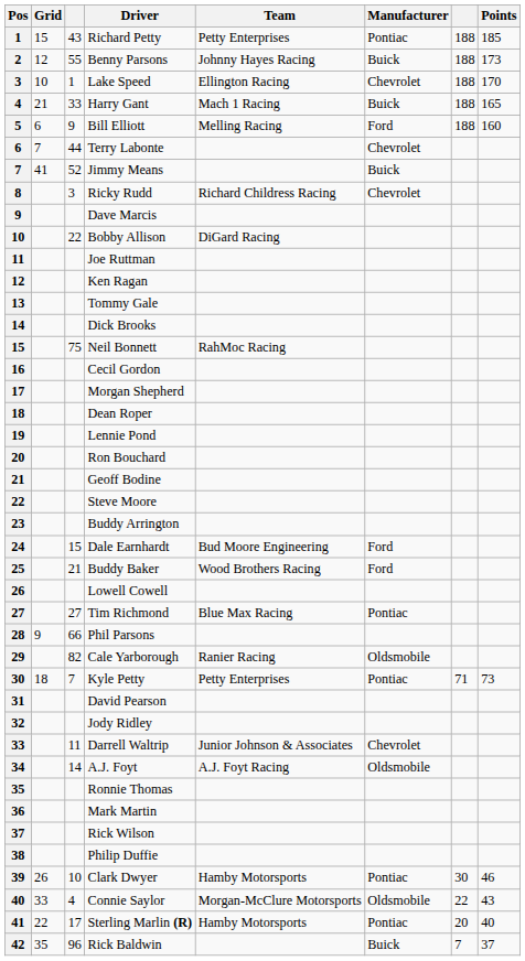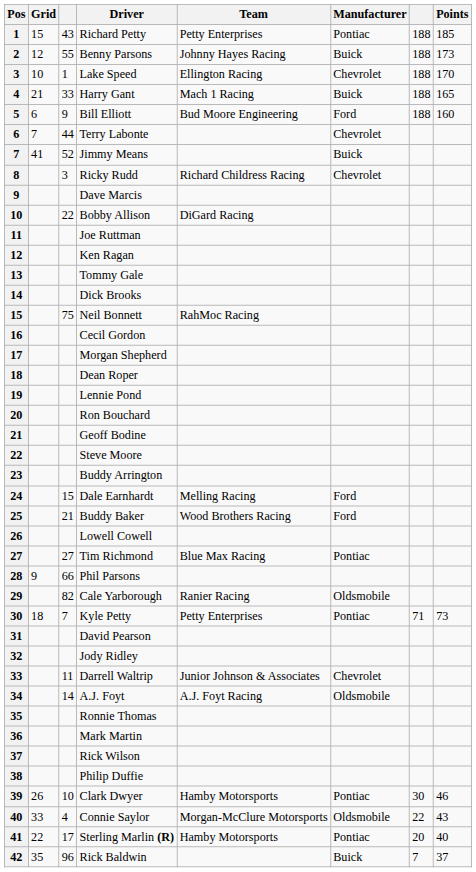 <table class="wikitable" style="font-size:95%">
 <tr>
 <th>Pos</th>
 <th>Grid</th>
 <th></th>
 <th>Driver</th>
 <th>Team</th>
 <th>Manufacturer</th>
 <th></th>
 <th>Points</th>
 </tr>
 <tr>
 <th>1</th>
 <td>15</td>
 <td>43</td>
 <td>Richard Petty</td>
 <td>Petty Enterprises</td>
 <td>Pontiac</td>
 <td>188</td>
 <td>185</td>
 </tr>
 <tr>
 <th>2</th>
 <td>12</td>
 <td>55</td>
 <td>Benny Parsons</td>
 <td>Johnny Hayes Racing</td>
 <td>Buick</td>
 <td>188</td>
 <td>173</td>
 </tr>
 <tr>
 <th>3</th>
 <td>10</td>
 <td>1</td>
 <td>Lake Speed</td>
 <td>Ellington Racing</td>
 <td>Chevrolet</td>
 <td>188</td>
 <td>170</td>
 </tr>
 <tr>
 <th>4</th>
 <td>21</td>
 <td>33</td>
 <td>Harry Gant</td>
 <td>Mach 1 Racing</td>
 <td>Buick</td>
 <td>188</td>
 <td>165</td>
 </tr>
 <tr>
 <th>5</th>
 <td>6</td>
 <td>9</td>
 <td>Bill Elliott</td>
-<td>Melling Racing</td>
+<td>Bud Moore Engineering</td>
 <td>Ford</td>
 <td>188</td>
 <td>160</td>
 </tr>
 <tr>
 <th>6</th>
 <td>7</td>
 <td>44</td>
 <td>Terry Labonte</td>
 <td></td>
 <td>Chevrolet</td>
 <td></td>
 <td></td>
 </tr>
 <tr>
 <th>7</th>
 <td>41</td>
 <td>52</td>
 <td>Jimmy Means</td>
 <td></td>
 <td>Buick</td>
 <td></td>
 <td></td>
 </tr>
 <tr>
 <th>8</th>
 <td></td>
 <td>3</td>
 <td>Ricky Rudd</td>
 <td>Richard Childress Racing</td>
 <td>Chevrolet</td>
 <td></td>
 <td></td>
 </tr>
 <tr>
 <th>9</th>
 <td></td>
 <td></td>
 <td>Dave Marcis</td>
 <td></td>
 <td></td>
 <td></td>
 <td></td>
 </tr>
 <tr>
 <th>10</th>
 <td></td>
 <td>22</td>
 <td>Bobby Allison</td>
 <td>DiGard Racing</td>
 <td></td>
 <td></td>
 <td></td>
 </tr>
 <tr>
 <th>11</th>
 <td></td>
 <td></td>
 <td>Joe Ruttman</td>
 <td></td>
 <td></td>
 <td></td>
 <td></td>
 </tr>
 <tr>
 <th>12</th>
 <td></td>
 <td></td>
 <td>Ken Ragan</td>
 <td></td>
 <td></td>
 <td></td>
 <td></td>
 </tr>
 <tr>
 <th>13</th>
 <td></td>
 <td></td>
 <td>Tommy Gale</td>
 <td></td>
 <td></td>
 <td></td>
 <td></td>
 </tr>
 <tr>
 <th>14</th>
 <td></td>
 <td></td>
 <td>Dick Brooks</td>
 <td></td>
 <td></td>
 <td></td>
 <td></td>
 </tr>
 <tr>
 <th>15</th>
 <td></td>
 <td>75</td>
 <td>Neil Bonnett</td>
 <td>RahMoc Racing</td>
 <td></td>
 <td></td>
 <td></td>
 </tr>
 <tr>
 <th>16</th>
 <td></td>
 <td></td>
 <td>Cecil Gordon</td>
 <td></td>
 <td></td>
 <td></td>
 <td></td>
 </tr>
 <tr>
 <th>17</th>
 <td></td>
 <td></td>
 <td>Morgan Shepherd</td>
 <td></td>
 <td></td>
 <td></td>
 <td></td>
 </tr>
 <tr>
 <th>18</th>
 <td></td>
 <td></td>
 <td>Dean Roper</td>
 <td></td>
 <td></td>
 <td></td>
 <td></td>
 </tr>
 <tr>
 <th>19</th>
 <td></td>
 <td></td>
 <td>Lennie Pond</td>
 <td></td>
 <td></td>
 <td></td>
 <td></td>
 </tr>
 <tr>
 <th>20</th>
 <td></td>
 <td></td>
 <td>Ron Bouchard</td>
 <td></td>
 <td></td>
 <td></td>
 <td></td>
 </tr>
 <tr>
 <th>21</th>
 <td></td>
 <td></td>
 <td>Geoff Bodine</td>
 <td></td>
 <td></td>
 <td></td>
 <td></td>
 </tr>
 <tr>
 <th>22</th>
 <td></td>
 <td></td>
 <td>Steve Moore</td>
 <td></td>
 <td></td>
 <td></td>
 <td></td>
 </tr>
 <tr>
 <th>23</th>
 <td></td>
 <td></td>
 <td>Buddy Arrington</td>
 <td></td>
 <td></td>
 <td></td>
 <td></td>
 </tr>
 <tr>
 <th>24</th>
 <td></td>
 <td>15</td>
 <td>Dale Earnhardt</td>
-<td>Bud Moore Engineering</td>
+<td>Melling Racing</td>
 <td>Ford</td>
 <td></td>
 <td></td>
 </tr>
 <tr>
 <th>25</th>
 <td></td>
 <td>21</td>
 <td>Buddy Baker</td>
 <td>Wood Brothers Racing</td>
 <td>Ford</td>
 <td></td>
 <td></td>
 </tr>
 <tr>
 <th>26</th>
 <td></td>
 <td></td>
 <td>Lowell Cowell</td>
 <td></td>
 <td></td>
 <td></td>
 <td></td>
 </tr>
 <tr>
 <th>27</th>
 <td></td>
 <td>27</td>
 <td>Tim Richmond</td>
 <td>Blue Max Racing</td>
 <td>Pontiac</td>
 <td></td>
 <td></td>
 </tr>
 <tr>
 <th>28</th>
 <td>9</td>
 <td>66</td>
 <td>Phil Parsons</td>
 <td></td>
 <td></td>
 <td></td>
 <td></td>
 </tr>
 <tr>
 <th>29</th>
 <td></td>
 <td>82</td>
 <td>Cale Yarborough</td>
 <td>Ranier Racing</td>
 <td>Oldsmobile</td>
 <td></td>
 <td></td>
 </tr>
 <tr>
 <th>30</th>
 <td>18</td>
 <td>7</td>
 <td>Kyle Petty</td>
 <td>Petty Enterprises</td>
 <td>Pontiac</td>
 <td>71</td>
 <td>73</td>
 </tr>
 <tr>
 <th>31</th>
 <td></td>
 <td></td>
 <td>David Pearson</td>
 <td></td>
 <td></td>
 <td></td>
 <td></td>
 </tr>
 <tr>
 <th>32</th>
 <td></td>
 <td></td>
 <td>Jody Ridley</td>
 <td></td>
 <td></td>
 <td></td>
 <td></td>
 </tr>
 <tr>
 <th>33</th>
 <td></td>
 <td>11</td>
 <td>Darrell Waltrip</td>
 <td>Junior Johnson & Associates</td>
 <td>Chevrolet</td>
 <td></td>
 <td></td>
 </tr>
 <tr>
 <th>34</th>
 <td></td>
 <td>14</td>
 <td>A.J. Foyt</td>
 <td>A.J. Foyt Racing</td>
 <td>Oldsmobile</td>
 <td></td>
 <td></td>
 </tr>
 <tr>
 <th>35</th>
 <td></td>
 <td></td>
 <td>Ronnie Thomas</td>
 <td></td>
 <td></td>
 <td></td>
 <td></td>
 </tr>
 <tr>
 <th>36</th>
 <td></td>
 <td></td>
 <td>Mark Martin</td>
 <td></td>
 <td></td>
 <td></td>
 <td></td>
 </tr>
 <tr>
 <th>37</th>
 <td></td>
 <td></td>
 <td>Rick Wilson</td>
 <td></td>
 <td></td>
 <td></td>
 <td></td>
 </tr>
 <tr>
 <th>38</th>
 <td></td>
 <td></td>
 <td>Philip Duffie</td>
 <td></td>
 <td></td>
 <td></td>
 <td></td>
 </tr>
 <tr>
 <th>39</th>
 <td>26</td>
 <td>10</td>
 <td>Clark Dwyer</td>
 <td>Hamby Motorsports</td>
 <td>Pontiac</td>
 <td>30</td>
 <td>46</td>
 </tr>
 <tr>
 <th>40</th>
 <td>33</td>
 <td>4</td>
 <td>Connie Saylor</td>
 <td>Morgan-McClure Motorsports</td>
 <td>Oldsmobile</td>
 <td>22</td>
 <td>43</td>
 </tr>
 <tr>
 <th>41</th>
 <td>22</td>
 <td>17</td>
 <td>Sterling Marlin <strong>(R)</strong></td>
 <td>Hamby Motorsports</td>
 <td>Pontiac</td>
 <td>20</td>
 <td>40</td>
 </tr>
 <tr>
 <th>42</th>
 <td>35</td>
 <td>96</td>
 <td>Rick Baldwin</td>
 <td></td>
 <td>Buick</td>
 <td>7</td>
 <td>37</td>
 </tr>
 </table>
